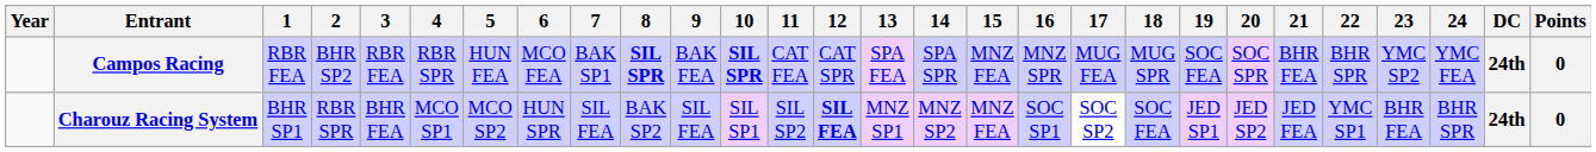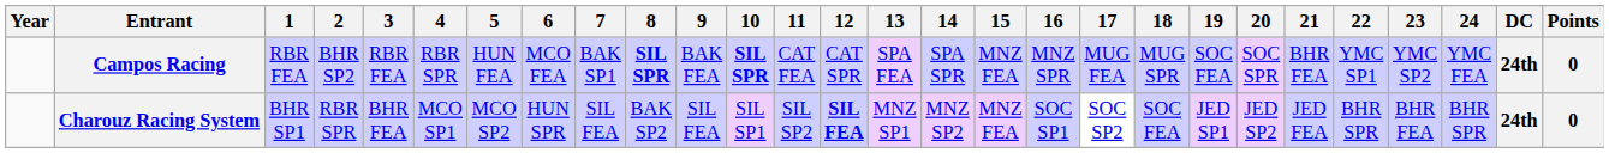 <table class="wikitable" style="text-align:center; font-size:85%">
 <tr>
 <th>Year</th>
 <th>Entrant</th>
 <th>1</th>
 <th>2</th>
 <th>3</th>
 <th>4</th>
 <th>5</th>
 <th>6</th>
 <th>7</th>
 <th>8</th>
 <th>9</th>
 <th>10</th>
 <th>11</th>
 <th>12</th>
 <th>13</th>
 <th>14</th>
 <th>15</th>
 <th>16</th>
 <th>17</th>
 <th>18</th>
 <th>19</th>
 <th>20</th>
 <th>21</th>
 <th>22</th>
 <th>23</th>
 <th>24</th>
 <th>DC</th>
 <th>Points</th>
 </tr>
 <tr>
 <td></td>
 <th nowrap><a href='#'>Campos Racing</a></th>
 <td style="background:#CFCFFF;"><a href='#'>RBR<br>FEA</a><br></td>
 <td style="background:#CFCFFF;"><a href='#'>BHR<br>SP2</a><br></td>
 <td style="background:#CFCFFF;"><a href='#'>RBR<br>FEA</a><br></td>
 <td style="background:#CFCFFF;"><a href='#'>RBR<br>SPR</a><br></td>
 <td style="background:#CFCFFF;"><a href='#'>HUN<br>FEA</a><br></td>
 <td style="background:#CFCFFF;"><a href='#'>MCO<br>FEA</a><br></td>
 <td style="background:#CFCFFF;"><a href='#'>BAK<br>SP1</a><br></td>
 <td style="background:#CFCFFF;"><strong><a href='#'>SIL<br>SPR</a><br></strong></td>
 <td style="background:#CFCFFF;"><a href='#'>BAK<br>FEA</a><br></td>
 <td style="background:#CFCFFF;"><strong><a href='#'>SIL<br>SPR</a><br></strong></td>
 <td style="background:#CFCFFF;"><a href='#'>CAT<br>FEA</a><br></td>
 <td style="background:#CFCFFF;"><a href='#'>CAT<br>SPR</a><br></td>
 <td style="background:#EFCFFF;"><a href='#'>SPA<br>FEA</a><br></td>
 <td style="background:#CFCFFF;"><a href='#'>SPA<br>SPR</a><br></td>
 <td style="background:#CFCFFF;"><a href='#'>MNZ<br>FEA</a><br></td>
 <td style="background:#CFCFFF;"><a href='#'>MNZ<br>SPR</a><br></td>
 <td style="background:#CFCFFF;"><a href='#'>MUG<br>FEA</a><br></td>
 <td style="background:#CFCFFF;"><a href='#'>MUG<br>SPR</a><br></td>
 <td style="background:#CFCFFF;"><a href='#'>SOC<br>FEA</a><br></td>
 <td style="background:#EFCFFF;"><a href='#'>SOC<br>SPR</a><br></td>
 <td style="background:#CFCFFF;"><a href='#'>BHR<br>FEA</a><br></td>
-<td style="background:#CFCFFF;"><a href='#'>BHR<br>SPR</a><br></td>
+<td style="background:#CFCFFF;"><a href='#'>YMC<br>SP1</a><br></td>
 <td style="background:#CFCFFF;"><a href='#'>YMC<br>SP2</a><br></td>
 <td style="background:#CFCFFF;"><a href='#'>YMC<br>FEA</a><br></td>
 <th>24th</th>
 <th>0</th>
 </tr>
 <tr>
 <td></td>
 <th nowrap><a href='#'>Charouz Racing System</a></th>
 <td style="background:#CFCFFF;"><a href='#'>BHR<br>SP1</a><br></td>
 <td style="background:#CFCFFF;"><a href='#'>RBR<br>SPR</a><br></td>
 <td style="background:#CFCFFF;"><a href='#'>BHR<br>FEA</a><br></td>
 <td style="background:#CFCFFF;"><a href='#'>MCO<br>SP1</a><br></td>
 <td style="background:#CFCFFF;"><a href='#'>MCO<br>SP2</a><br></td>
 <td style="background:#CFCFFF;"><a href='#'>HUN<br>SPR</a><br></td>
 <td style="background:#CFCFFF;"><a href='#'>SIL<br>FEA</a><br></td>
 <td style="background:#CFCFFF;"><a href='#'>BAK<br>SP2</a><br></td>
 <td style="background:#CFCFFF;"><a href='#'>SIL<br>FEA</a><br></td>
 <td style="background:#EFCFFF;"><a href='#'>SIL<br>SP1</a><br></td>
 <td style="background:#CFCFFF;"><a href='#'>SIL<br>SP2</a><br></td>
 <td style="background:#CFCFFF;"><strong><a href='#'>SIL<br>FEA</a><br></strong></td>
 <td style="background:#EFCFFF;"><a href='#'>MNZ<br>SP1</a><br></td>
 <td style="background:#EFCFFF;"><a href='#'>MNZ<br>SP2</a><br></td>
 <td style="background:#EFCFFF;"><a href='#'>MNZ<br>FEA</a><br></td>
 <td style="background:#CFCFFF;"><a href='#'>SOC<br>SP1</a><br></td>
 <td style="background:#FFFFFF;"><a href='#'>SOC<br>SP2</a><br></td>
 <td style="background:#CFCFFF;"><a href='#'>SOC<br>FEA</a><br></td>
 <td style="background:#EFCFFF;"><a href='#'>JED<br>SP1</a><br></td>
 <td style="background:#EFCFFF;"><a href='#'>JED<br>SP2</a><br></td>
 <td style="background:#CFCFFF;"><a href='#'>JED<br>FEA</a><br></td>
-<td style="background:#CFCFFF;"><a href='#'>YMC<br>SP1</a><br></td>
+<td style="background:#CFCFFF;"><a href='#'>BHR<br>SPR</a><br></td>
 <td style="background:#CFCFFF;"><a href='#'>BHR<br>FEA</a><br></td>
 <td style="background:#CFCFFF;"><a href='#'>BHR<br>SPR</a><br></td>
 <th>24th</th>
 <th>0</th>
 </tr>
 </table>
